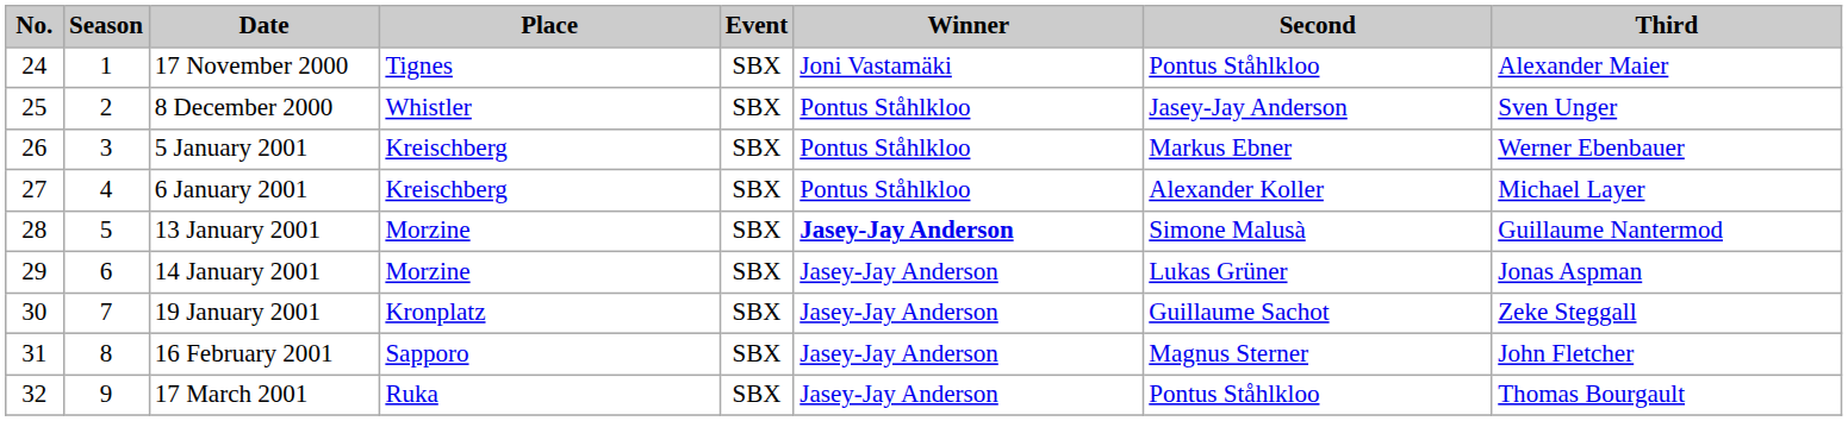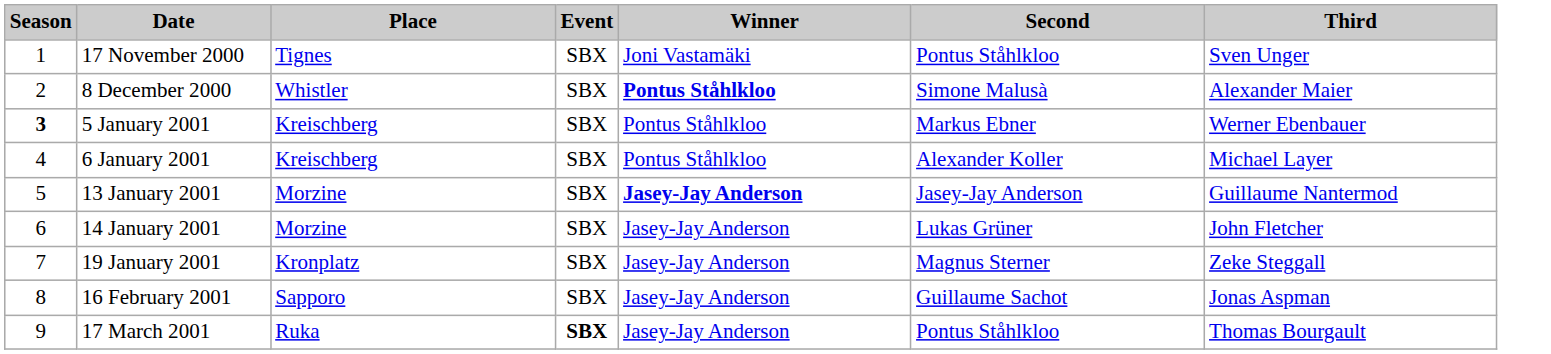 <table class="wikitable plainrowheaders" style="background:#fff; font-size:86%; border:grey solid 1px; border-collapse:collapse;">
 <tr style="background:#ccc; text-align:center;">
-<th scope="col" style="background:#ccc; width:25px;">No.</th>
 <th scope="col" style="background:#ccc; width:30px;">Season</th>
 <th scope="col" style="background:#ccc; width:120px;">Date</th>
 <th scope="col" style="background:#ccc; width:180px;">Place</th>
 <th scope="col" style="background:#ccc; width:15px;">Event</th>
 <th scope="col" style="background:#ccc; width:185px;">Winner</th>
 <th scope="col" style="background:#ccc; width:185px;">Second</th>
 <th scope="col" style="background:#ccc; width:185px;">Third</th>
 </tr>
 <tr>
-<td align=center>24</td>
 <td align=center>1</td>
 <td>17 November 2000</td>
 <td> <a href='#'>Tignes</a></td>
 <td align=center>SBX</td>
 <td> <a href='#'>Joni Vastamäki</a></td>
 <td> <a href='#'>Pontus Ståhlkloo</a></td>
-<td> <a href='#'>Alexander Maier</a></td>
+<td> <a href='#'>Sven Unger</a></td>
 </tr>
 <tr>
-<td align=center>25</td>
 <td align=center>2</td>
 <td>8 December 2000</td>
 <td> <a href='#'>Whistler</a></td>
 <td align=center>SBX</td>
-<td> <a href='#'>Pontus Ståhlkloo</a></td>
-<td> <a href='#'>Jasey-Jay Anderson</a></td>
-<td> <a href='#'>Sven Unger</a></td>
+<td><strong> <a href='#'>Pontus Ståhlkloo</a></strong></td>
+<td> <a href='#'>Simone Malusà</a></td>
+<td> <a href='#'>Alexander Maier</a></td>
 </tr>
 <tr>
-<td align=center>26</td>
-<td align=center>3</td>
+<td align=center><strong>3</strong></td>
 <td>5 January 2001</td>
 <td> <a href='#'>Kreischberg</a></td>
 <td align=center>SBX</td>
 <td> <a href='#'>Pontus Ståhlkloo</a></td>
 <td> <a href='#'>Markus Ebner</a></td>
 <td> <a href='#'>Werner Ebenbauer</a></td>
 </tr>
 <tr>
-<td align=center>27</td>
 <td align=center>4</td>
 <td>6 January 2001</td>
 <td> <a href='#'>Kreischberg</a></td>
 <td align=center>SBX</td>
 <td> <a href='#'>Pontus Ståhlkloo</a></td>
 <td> <a href='#'>Alexander Koller</a></td>
 <td> <a href='#'>Michael Layer</a></td>
 </tr>
 <tr>
-<td align=center>28</td>
 <td align=center>5</td>
 <td>13 January 2001</td>
 <td> <a href='#'>Morzine</a></td>
 <td align=center>SBX</td>
 <td><strong> <a href='#'>Jasey-Jay Anderson</a></strong></td>
-<td> <a href='#'>Simone Malusà</a></td>
+<td> <a href='#'>Jasey-Jay Anderson</a></td>
 <td> <a href='#'>Guillaume Nantermod</a></td>
 </tr>
 <tr>
-<td align=center>29</td>
 <td align=center>6</td>
 <td>14 January 2001</td>
 <td> <a href='#'>Morzine</a></td>
 <td align=center>SBX</td>
 <td> <a href='#'>Jasey-Jay Anderson</a></td>
 <td> <a href='#'>Lukas Grüner</a></td>
-<td> <a href='#'>Jonas Aspman</a></td>
+<td> <a href='#'>John Fletcher</a></td>
 </tr>
 <tr>
-<td align=center>30</td>
 <td align=center>7</td>
 <td>19 January 2001</td>
 <td> <a href='#'>Kronplatz</a></td>
 <td align=center>SBX</td>
 <td> <a href='#'>Jasey-Jay Anderson</a></td>
-<td> <a href='#'>Guillaume Sachot</a></td>
+<td> <a href='#'>Magnus Sterner</a></td>
 <td> <a href='#'>Zeke Steggall</a></td>
 </tr>
 <tr>
-<td align=center>31</td>
 <td align=center>8</td>
 <td>16 February 2001</td>
 <td> <a href='#'>Sapporo</a></td>
 <td align=center>SBX</td>
 <td> <a href='#'>Jasey-Jay Anderson</a></td>
-<td> <a href='#'>Magnus Sterner</a></td>
-<td> <a href='#'>John Fletcher</a></td>
+<td> <a href='#'>Guillaume Sachot</a></td>
+<td> <a href='#'>Jonas Aspman</a></td>
 </tr>
 <tr>
-<td align=center>32</td>
 <td align=center>9</td>
 <td>17 March 2001</td>
 <td> <a href='#'>Ruka</a></td>
-<td align=center>SBX</td>
+<td align=center><strong>SBX</strong></td>
 <td> <a href='#'>Jasey-Jay Anderson</a></td>
 <td> <a href='#'>Pontus Ståhlkloo</a></td>
 <td> <a href='#'>Thomas Bourgault</a></td>
 </tr>
 </table>
